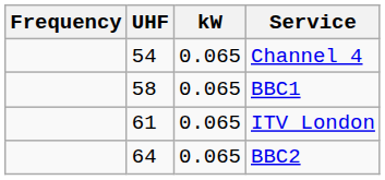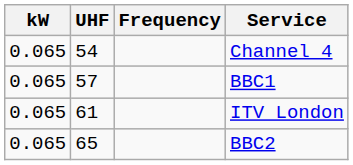 <table class="wikitable sortable">
 <tr>
+<th>kW</th>
+<th>UHF</th>
 <th>Frequency</th>
-<th>UHF</th>
-<th>kW</th>
 <th>Service</th>
 </tr>
 <tr>
+<td>0.065</td>
+<td>54</td>
 <td></td>
-<td>54</td>
-<td>0.065</td>
 <td><a href='#'>Channel 4</a></td>
 </tr>
 <tr>
+<td>0.065</td>
+<td>57</td>
 <td></td>
-<td>58</td>
-<td>0.065</td>
 <td><a href='#'>BBC1</a></td>
 </tr>
 <tr>
+<td>0.065</td>
+<td>61</td>
 <td></td>
-<td>61</td>
-<td>0.065</td>
 <td><a href='#'>ITV London</a></td>
 </tr>
 <tr>
+<td>0.065</td>
+<td>65</td>
 <td></td>
-<td>64</td>
-<td>0.065</td>
 <td><a href='#'>BBC2</a></td>
 </tr>
 </table>
